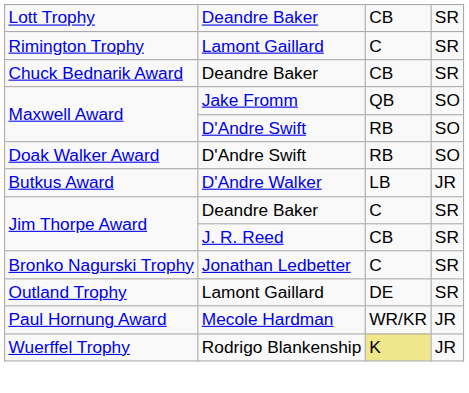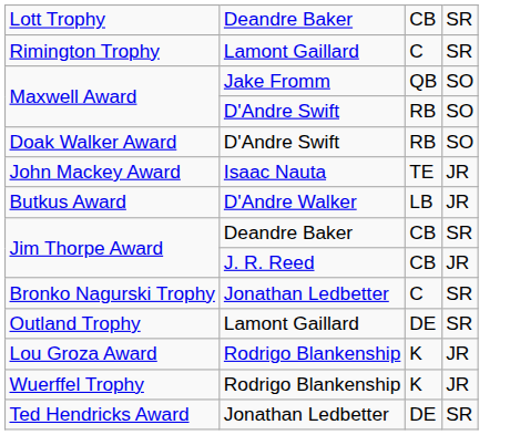 <table class="wikitable">
 <tr>
 <td><a href='#'>Lott Trophy</a></td>
 <td><a href='#'>Deandre Baker</a></td>
 <td>CB</td>
 <td>SR</td>
 </tr>
 <tr>
 <td><a href='#'>Rimington Trophy</a></td>
 <td><a href='#'>Lamont Gaillard</a></td>
 <td>C</td>
-<td>SR</td>
-</tr>
-<tr>
-<td><a href='#'>Chuck Bednarik Award</a></td>
-<td>Deandre Baker</td>
-<td>CB</td>
 <td>SR</td>
 </tr>
 <tr>
 <td rowspan=2><a href='#'>Maxwell Award</a></td>
 <td><a href='#'>Jake Fromm</a></td>
 <td>QB</td>
 <td>SO</td>
 </tr>
 <tr>
 <td><a href='#'>D'Andre Swift</a></td>
 <td>RB</td>
 <td>SO</td>
 </tr>
 <tr>
 <td><a href='#'>Doak Walker Award</a></td>
 <td>D'Andre Swift</td>
 <td>RB</td>
 <td>SO</td>
 </tr>
 <tr>
+<td><a href='#'>John Mackey Award</a></td>
+<td><a href='#'>Isaac Nauta</a></td>
+<td>TE</td>
+<td>JR</td>
+</tr>
+<tr>
 <td><a href='#'>Butkus Award</a></td>
 <td><a href='#'>D'Andre Walker</a></td>
 <td>LB</td>
 <td>JR</td>
 </tr>
 <tr>
 <td rowspan=2><a href='#'>Jim Thorpe Award</a></td>
 <td>Deandre Baker</td>
-<td>C</td>
+<td>CB</td>
 <td>SR</td>
 </tr>
 <tr>
 <td><a href='#'>J. R. Reed</a></td>
 <td>CB</td>
-<td>SR</td>
+<td>JR</td>
 </tr>
 <tr>
 <td><a href='#'>Bronko Nagurski Trophy</a></td>
 <td><a href='#'>Jonathan Ledbetter</a></td>
 <td>C</td>
 <td>SR</td>
 </tr>
 <tr>
 <td><a href='#'>Outland Trophy</a></td>
 <td>Lamont Gaillard</td>
 <td>DE</td>
 <td>SR</td>
 </tr>
 <tr>
-<td><a href='#'>Paul Hornung Award</a></td>
-<td><a href='#'>Mecole Hardman</a></td>
-<td>WR/KR</td>
+<td><a href='#'>Lou Groza Award</a></td>
+<td><a href='#'>Rodrigo Blankenship</a></td>
+<td>K</td>
 <td>JR</td>
 </tr>
 <tr>
 <td><a href='#'>Wuerffel Trophy</a></td>
 <td>Rodrigo Blankenship</td>
-<td style="background: khaki;">K</td>
+<td>K</td>
 <td>JR</td>
 </tr>
+<tr>
+<td><a href='#'>Ted Hendricks Award</a></td>
+<td>Jonathan Ledbetter</td>
+<td>DE</td>
+<td>SR</td>
+</tr>
 </table>
